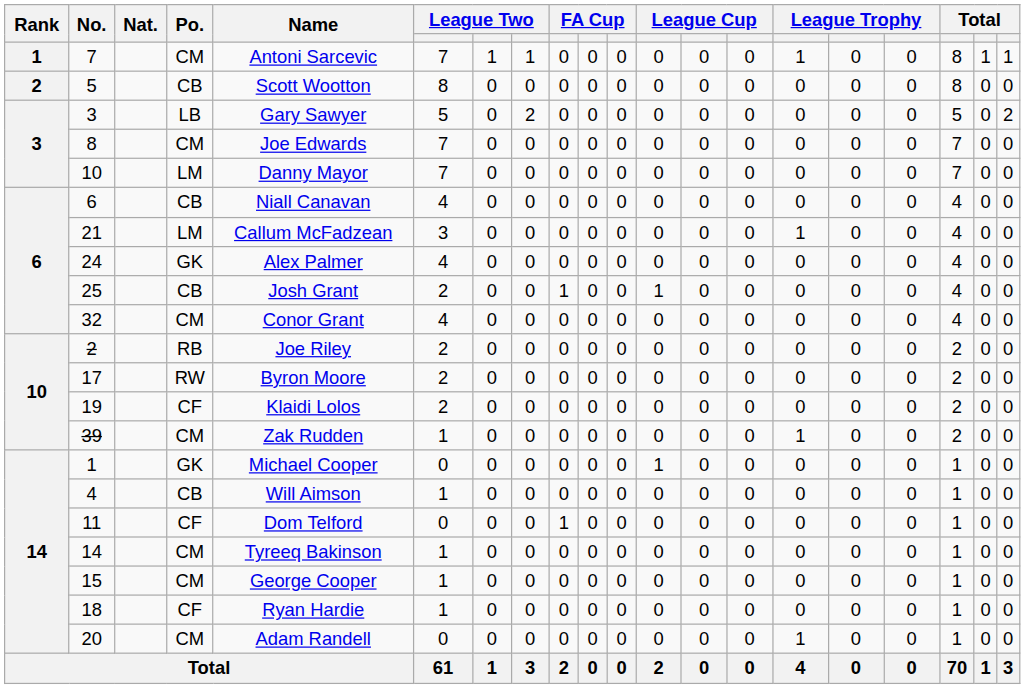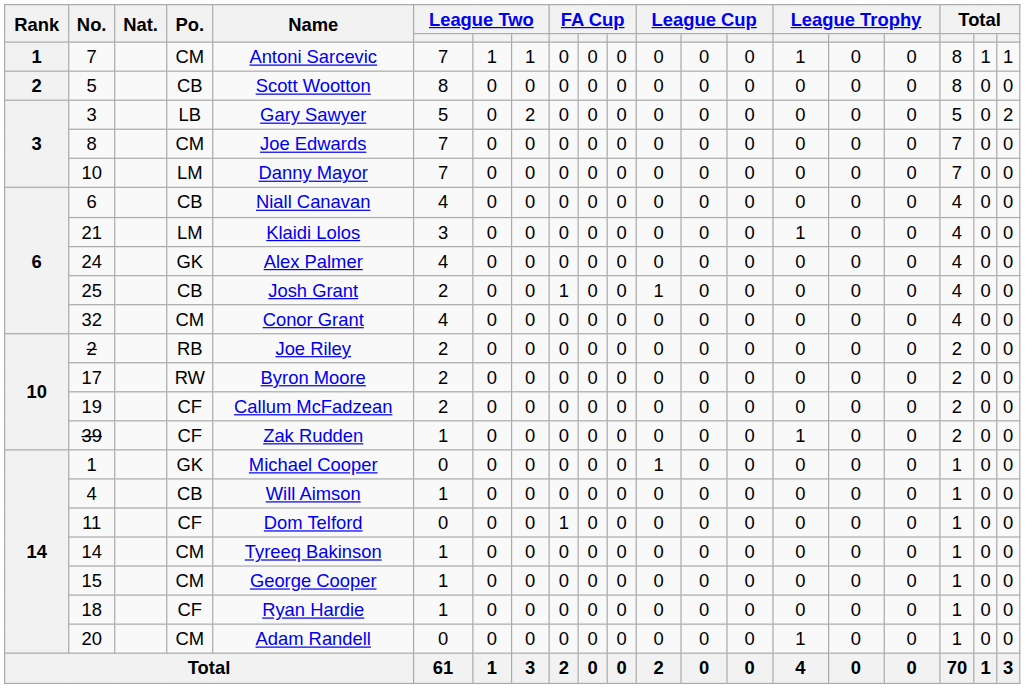 <table class="wikitable" style="text-align:center; font-size:95%; width:95%;">
 <tr>
 <th rowspan=2>Rank</th>
 <th rowspan=2>No.</th>
 <th rowspan=2>Nat.</th>
 <th rowspan=2>Po.</th>
 <th rowspan=2>Name</th>
 <th colspan=3><a href='#'>League Two</a></th>
 <th colspan=3><a href='#'>FA Cup</a></th>
 <th colspan=3><a href='#'>League Cup</a></th>
 <th colspan=3><a href='#'>League Trophy</a></th>
 <th colspan=3>Total</th>
 </tr>
 <tr>
 <th></th>
 <th></th>
 <th></th>
 <th></th>
 <th></th>
 <th></th>
 <th></th>
 <th></th>
 <th></th>
 <th></th>
 <th></th>
 <th></th>
 <th></th>
 <th></th>
 <th></th>
 </tr>
 <tr>
 <th rowspan=1>1</th>
 <td>7</td>
 <td></td>
 <td>CM</td>
 <td><a href='#'>Antoni Sarcevic</a></td>
 <td>7</td>
 <td>1</td>
 <td>1</td>
 <td>0</td>
 <td>0</td>
 <td>0</td>
 <td>0</td>
 <td>0</td>
 <td>0</td>
 <td>1</td>
 <td>0</td>
 <td>0</td>
 <td>8</td>
 <td>1</td>
 <td>1</td>
 </tr>
 <tr>
 <th rowspan=1>2</th>
 <td>5</td>
 <td></td>
 <td>CB</td>
 <td><a href='#'>Scott Wootton</a></td>
 <td>8</td>
 <td>0</td>
 <td>0</td>
 <td>0</td>
 <td>0</td>
 <td>0</td>
 <td>0</td>
 <td>0</td>
 <td>0</td>
 <td>0</td>
 <td>0</td>
 <td>0</td>
 <td>8</td>
 <td>0</td>
 <td>0</td>
 </tr>
 <tr>
 <th rowspan=3>3</th>
 <td>3</td>
 <td></td>
 <td>LB</td>
 <td><a href='#'>Gary Sawyer</a></td>
 <td>5</td>
 <td>0</td>
 <td>2</td>
 <td>0</td>
 <td>0</td>
 <td>0</td>
 <td>0</td>
 <td>0</td>
 <td>0</td>
 <td>0</td>
 <td>0</td>
 <td>0</td>
 <td>5</td>
 <td>0</td>
 <td>2</td>
 </tr>
 <tr>
 <td>8</td>
 <td></td>
 <td>CM</td>
 <td><a href='#'>Joe Edwards</a></td>
 <td>7</td>
 <td>0</td>
 <td>0</td>
 <td>0</td>
 <td>0</td>
 <td>0</td>
 <td>0</td>
 <td>0</td>
 <td>0</td>
 <td>0</td>
 <td>0</td>
 <td>0</td>
 <td>7</td>
 <td>0</td>
 <td>0</td>
 </tr>
 <tr>
 <td>10</td>
 <td></td>
 <td>LM</td>
 <td><a href='#'>Danny Mayor</a></td>
 <td>7</td>
 <td>0</td>
 <td>0</td>
 <td>0</td>
 <td>0</td>
 <td>0</td>
 <td>0</td>
 <td>0</td>
 <td>0</td>
 <td>0</td>
 <td>0</td>
 <td>0</td>
 <td>7</td>
 <td>0</td>
 <td>0</td>
 </tr>
 <tr>
 <th rowspan=5>6</th>
 <td>6</td>
 <td></td>
 <td>CB</td>
 <td><a href='#'>Niall Canavan</a></td>
 <td>4</td>
 <td>0</td>
 <td>0</td>
 <td>0</td>
 <td>0</td>
 <td>0</td>
 <td>0</td>
 <td>0</td>
 <td>0</td>
 <td>0</td>
 <td>0</td>
 <td>0</td>
 <td>4</td>
 <td>0</td>
 <td>0</td>
 </tr>
 <tr>
 <td>21</td>
 <td></td>
 <td>LM</td>
-<td><a href='#'>Callum McFadzean</a></td>
+<td><a href='#'>Klaidi Lolos</a></td>
 <td>3</td>
 <td>0</td>
 <td>0</td>
 <td>0</td>
 <td>0</td>
 <td>0</td>
 <td>0</td>
 <td>0</td>
 <td>0</td>
 <td>1</td>
 <td>0</td>
 <td>0</td>
 <td>4</td>
 <td>0</td>
 <td>0</td>
 </tr>
 <tr>
 <td>24</td>
 <td></td>
 <td>GK</td>
 <td><a href='#'>Alex Palmer</a></td>
 <td>4</td>
 <td>0</td>
 <td>0</td>
 <td>0</td>
 <td>0</td>
 <td>0</td>
 <td>0</td>
 <td>0</td>
 <td>0</td>
 <td>0</td>
 <td>0</td>
 <td>0</td>
 <td>4</td>
 <td>0</td>
 <td>0</td>
 </tr>
 <tr>
 <td>25</td>
 <td></td>
 <td>CB</td>
 <td><a href='#'>Josh Grant</a></td>
 <td>2</td>
 <td>0</td>
 <td>0</td>
 <td>1</td>
 <td>0</td>
 <td>0</td>
 <td>1</td>
 <td>0</td>
 <td>0</td>
 <td>0</td>
 <td>0</td>
 <td>0</td>
 <td>4</td>
 <td>0</td>
 <td>0</td>
 </tr>
 <tr>
 <td>32</td>
 <td></td>
 <td>CM</td>
 <td><a href='#'>Conor Grant</a></td>
 <td>4</td>
 <td>0</td>
 <td>0</td>
 <td>0</td>
 <td>0</td>
 <td>0</td>
 <td>0</td>
 <td>0</td>
 <td>0</td>
 <td>0</td>
 <td>0</td>
 <td>0</td>
 <td>4</td>
 <td>0</td>
 <td>0</td>
 </tr>
 <tr>
 <th rowspan=4>10</th>
 <td><s>2</s></td>
 <td></td>
 <td>RB</td>
 <td><a href='#'>Joe Riley</a></td>
 <td>2</td>
 <td>0</td>
 <td>0</td>
 <td>0</td>
 <td>0</td>
 <td>0</td>
 <td>0</td>
 <td>0</td>
 <td>0</td>
 <td>0</td>
 <td>0</td>
 <td>0</td>
 <td>2</td>
 <td>0</td>
 <td>0</td>
 </tr>
 <tr>
 <td>17</td>
 <td></td>
 <td>RW</td>
 <td><a href='#'>Byron Moore</a></td>
 <td>2</td>
 <td>0</td>
 <td>0</td>
 <td>0</td>
 <td>0</td>
 <td>0</td>
 <td>0</td>
 <td>0</td>
 <td>0</td>
 <td>0</td>
 <td>0</td>
 <td>0</td>
 <td>2</td>
 <td>0</td>
 <td>0</td>
 </tr>
 <tr>
 <td>19</td>
 <td></td>
 <td>CF</td>
-<td><a href='#'>Klaidi Lolos</a></td>
+<td><a href='#'>Callum McFadzean</a></td>
 <td>2</td>
 <td>0</td>
 <td>0</td>
 <td>0</td>
 <td>0</td>
 <td>0</td>
 <td>0</td>
 <td>0</td>
 <td>0</td>
 <td>0</td>
 <td>0</td>
 <td>0</td>
 <td>2</td>
 <td>0</td>
 <td>0</td>
 </tr>
 <tr>
 <td><s>39</s></td>
 <td></td>
-<td>CM</td>
+<td>CF</td>
 <td><a href='#'>Zak Rudden</a></td>
 <td>1</td>
 <td>0</td>
 <td>0</td>
 <td>0</td>
 <td>0</td>
 <td>0</td>
 <td>0</td>
 <td>0</td>
 <td>0</td>
 <td>1</td>
 <td>0</td>
 <td>0</td>
 <td>2</td>
 <td>0</td>
 <td>0</td>
 </tr>
 <tr>
 <th rowspan=7>14</th>
 <td>1</td>
 <td></td>
 <td>GK</td>
 <td><a href='#'>Michael Cooper</a></td>
 <td>0</td>
 <td>0</td>
 <td>0</td>
 <td>0</td>
 <td>0</td>
 <td>0</td>
 <td>1</td>
 <td>0</td>
 <td>0</td>
 <td>0</td>
 <td>0</td>
 <td>0</td>
 <td>1</td>
 <td>0</td>
 <td>0</td>
 </tr>
 <tr>
 <td>4</td>
 <td></td>
 <td>CB</td>
 <td><a href='#'>Will Aimson</a></td>
 <td>1</td>
 <td>0</td>
 <td>0</td>
 <td>0</td>
 <td>0</td>
 <td>0</td>
 <td>0</td>
 <td>0</td>
 <td>0</td>
 <td>0</td>
 <td>0</td>
 <td>0</td>
 <td>1</td>
 <td>0</td>
 <td>0</td>
 </tr>
 <tr>
 <td>11</td>
 <td></td>
 <td>CF</td>
 <td><a href='#'>Dom Telford</a></td>
 <td>0</td>
 <td>0</td>
 <td>0</td>
 <td>1</td>
 <td>0</td>
 <td>0</td>
 <td>0</td>
 <td>0</td>
 <td>0</td>
 <td>0</td>
 <td>0</td>
 <td>0</td>
 <td>1</td>
 <td>0</td>
 <td>0</td>
 </tr>
 <tr>
 <td>14</td>
 <td></td>
 <td>CM</td>
 <td><a href='#'>Tyreeq Bakinson</a></td>
 <td>1</td>
 <td>0</td>
 <td>0</td>
 <td>0</td>
 <td>0</td>
 <td>0</td>
 <td>0</td>
 <td>0</td>
 <td>0</td>
 <td>0</td>
 <td>0</td>
 <td>0</td>
 <td>1</td>
 <td>0</td>
 <td>0</td>
 </tr>
 <tr>
 <td>15</td>
 <td></td>
 <td>CM</td>
 <td><a href='#'>George Cooper</a></td>
 <td>1</td>
 <td>0</td>
 <td>0</td>
 <td>0</td>
 <td>0</td>
 <td>0</td>
 <td>0</td>
 <td>0</td>
 <td>0</td>
 <td>0</td>
 <td>0</td>
 <td>0</td>
 <td>1</td>
 <td>0</td>
 <td>0</td>
 </tr>
 <tr>
 <td>18</td>
 <td></td>
 <td>CF</td>
 <td><a href='#'>Ryan Hardie</a></td>
 <td>1</td>
 <td>0</td>
 <td>0</td>
 <td>0</td>
 <td>0</td>
 <td>0</td>
 <td>0</td>
 <td>0</td>
 <td>0</td>
 <td>0</td>
 <td>0</td>
 <td>0</td>
 <td>1</td>
 <td>0</td>
 <td>0</td>
 </tr>
 <tr>
 <td>20</td>
 <td></td>
 <td>CM</td>
 <td><a href='#'>Adam Randell</a></td>
 <td>0</td>
 <td>0</td>
 <td>0</td>
 <td>0</td>
 <td>0</td>
 <td>0</td>
 <td>0</td>
 <td>0</td>
 <td>0</td>
 <td>1</td>
 <td>0</td>
 <td>0</td>
 <td>1</td>
 <td>0</td>
 <td>0</td>
 </tr>
 <tr>
 <th colspan=5>Total</th>
 <th>61</th>
 <th>1</th>
 <th>3</th>
 <th>2</th>
 <th>0</th>
 <th>0</th>
 <th>2</th>
 <th>0</th>
 <th>0</th>
 <th>4</th>
 <th>0</th>
 <th>0</th>
 <th>70</th>
 <th>1</th>
 <th>3</th>
 </tr>
 </table>
